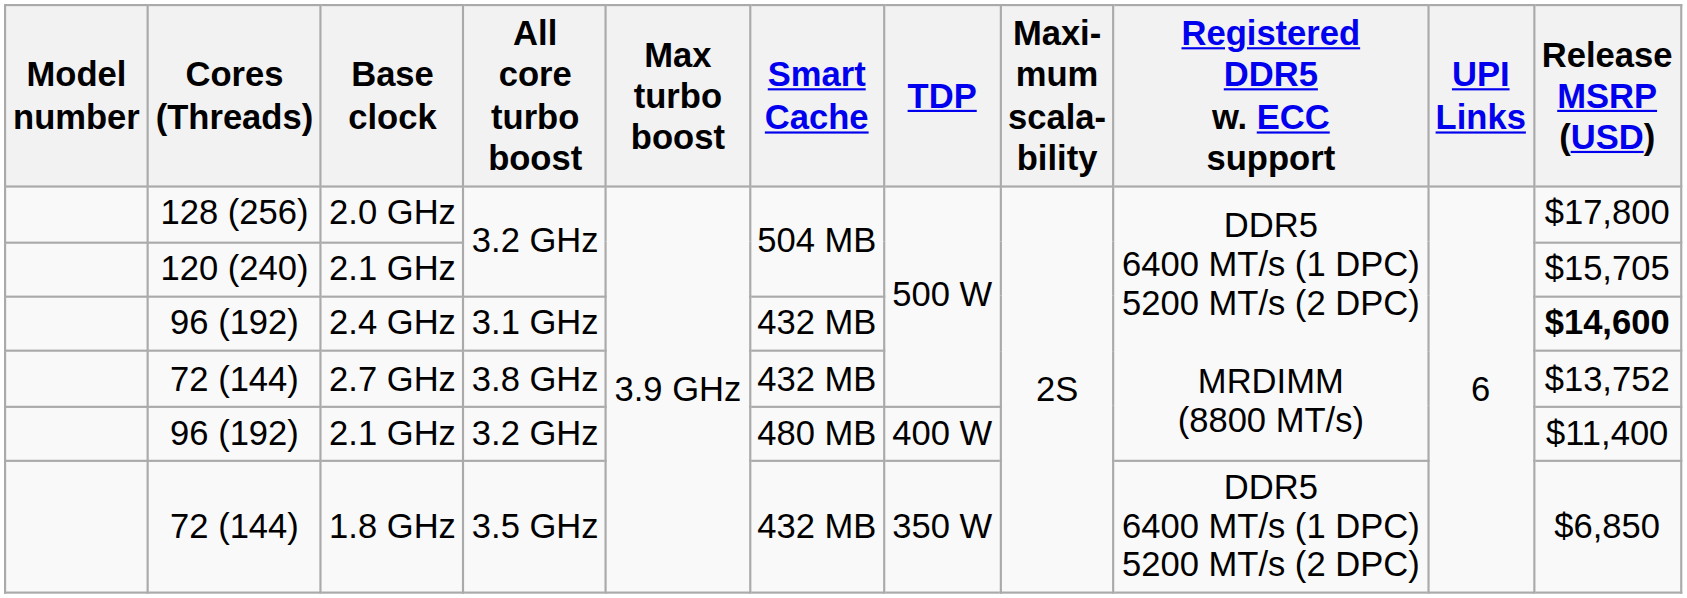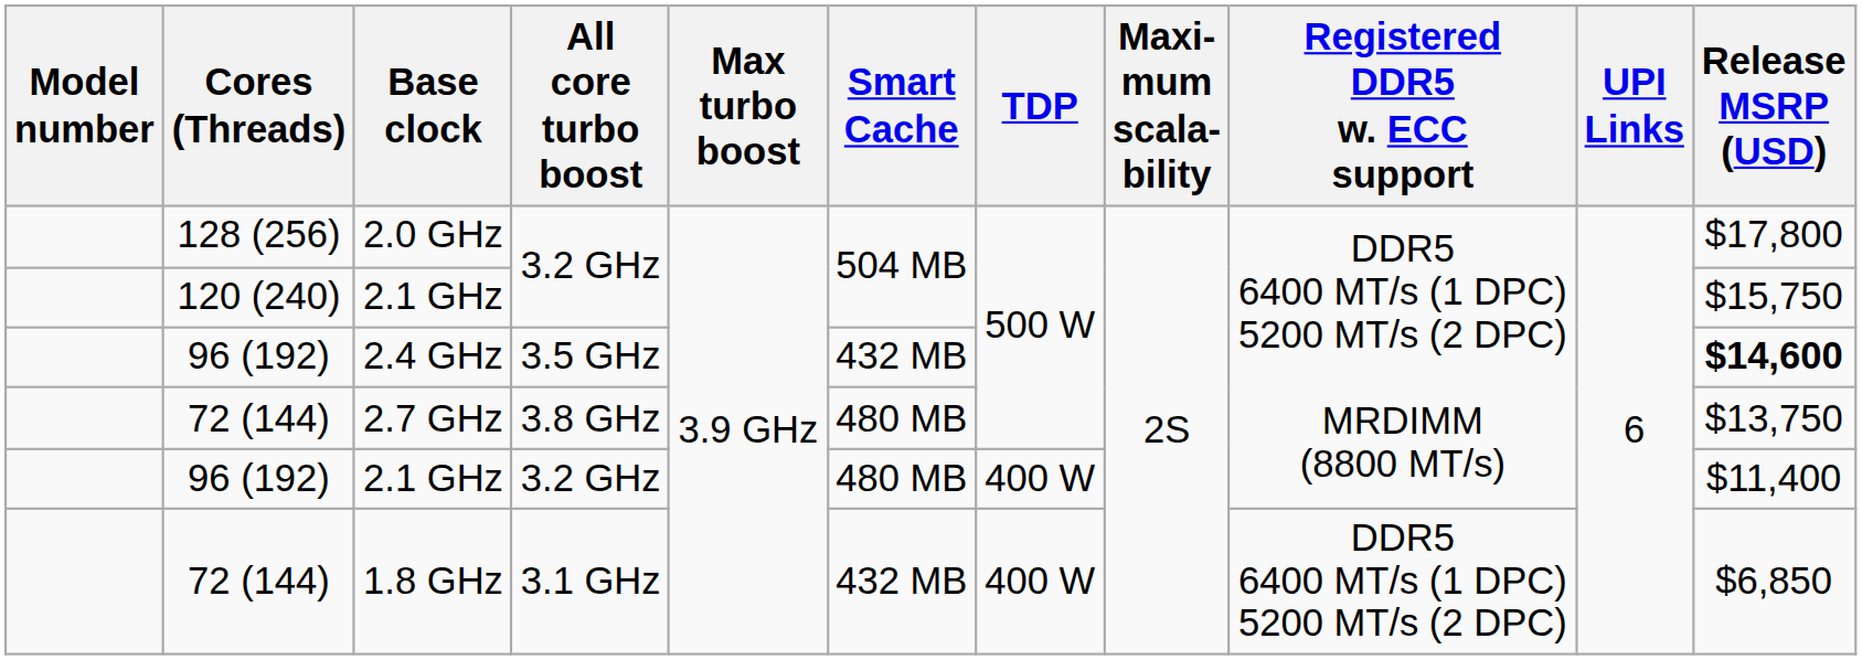 <table class="wikitable sortable" style="font-size: 100%; text-align: center">
 <tr style="line-height:120%">
 <th>Model<br> number</th>
 <th>Cores<br>(Threads)</th>
 <th>Base<br>clock</th>
 <th>All<br>core<br>turbo<br>boost</th>
 <th>Max<br>turbo<br>boost</th>
 <th><a href='#'>Smart<br>Cache</a></th>
 <th><a href='#'>TDP</a></th>
 <th>Maxi-<br>mum<br>scala-<br>bility</th>
 <th><a href='#'>Registered</a><br><a href='#'>DDR5</a><br>w. <a href='#'>ECC</a><br>support</th>
 <th><a href='#'>UPI<br>Links</a></th>
 <th>Release<br><a href='#'>MSRP</a><br>(<a href='#'>USD</a>)</th>
 </tr>
 <tr>
 <td></td>
 <td>128 (256)</td>
 <td>2.0 GHz</td>
 <td rowspan="2">3.2 GHz</td>
 <td rowspan="6">3.9 GHz</td>
 <td rowspan="2">504 MB</td>
 <td rowspan="4">500 W</td>
 <td rowspan="6">2S</td>
 <td rowspan="5">DDR5<br>6400 MT/s (1 DPC)<br>5200 MT/s (2 DPC)<br> <br>MRDIMM<br>(8800 MT/s)</td>
 <td rowspan="6">6</td>
 <td>$17,800</td>
 </tr>
 <tr>
 <td></td>
 <td>120 (240)</td>
 <td>2.1 GHz</td>
-<td>$15,705</td>
+<td>$15,750</td>
 </tr>
 <tr>
 <td></td>
 <td>96 (192)</td>
 <td>2.4 GHz</td>
-<td>3.1 GHz</td>
+<td>3.5 GHz</td>
 <td>432 MB</td>
 <td><strong>$14,600</strong></td>
 </tr>
 <tr>
 <td></td>
 <td>72 (144)</td>
 <td>2.7 GHz</td>
 <td>3.8 GHz</td>
-<td>432 MB</td>
-<td>$13,752</td>
+<td>480 MB</td>
+<td>$13,750</td>
 </tr>
 <tr>
 <td></td>
 <td>96 (192)</td>
 <td>2.1 GHz</td>
 <td>3.2 GHz</td>
 <td>480 MB</td>
 <td>400 W</td>
 <td>$11,400</td>
 </tr>
 <tr>
 <td></td>
 <td>72 (144)</td>
 <td>1.8 GHz</td>
-<td>3.5 GHz</td>
+<td>3.1 GHz</td>
 <td>432 MB</td>
-<td>350 W</td>
+<td>400 W</td>
 <td>DDR5<br>6400 MT/s (1 DPC)<br>5200 MT/s (2 DPC)<br></td>
 <td>$6,850</td>
 </tr>
 </table>
